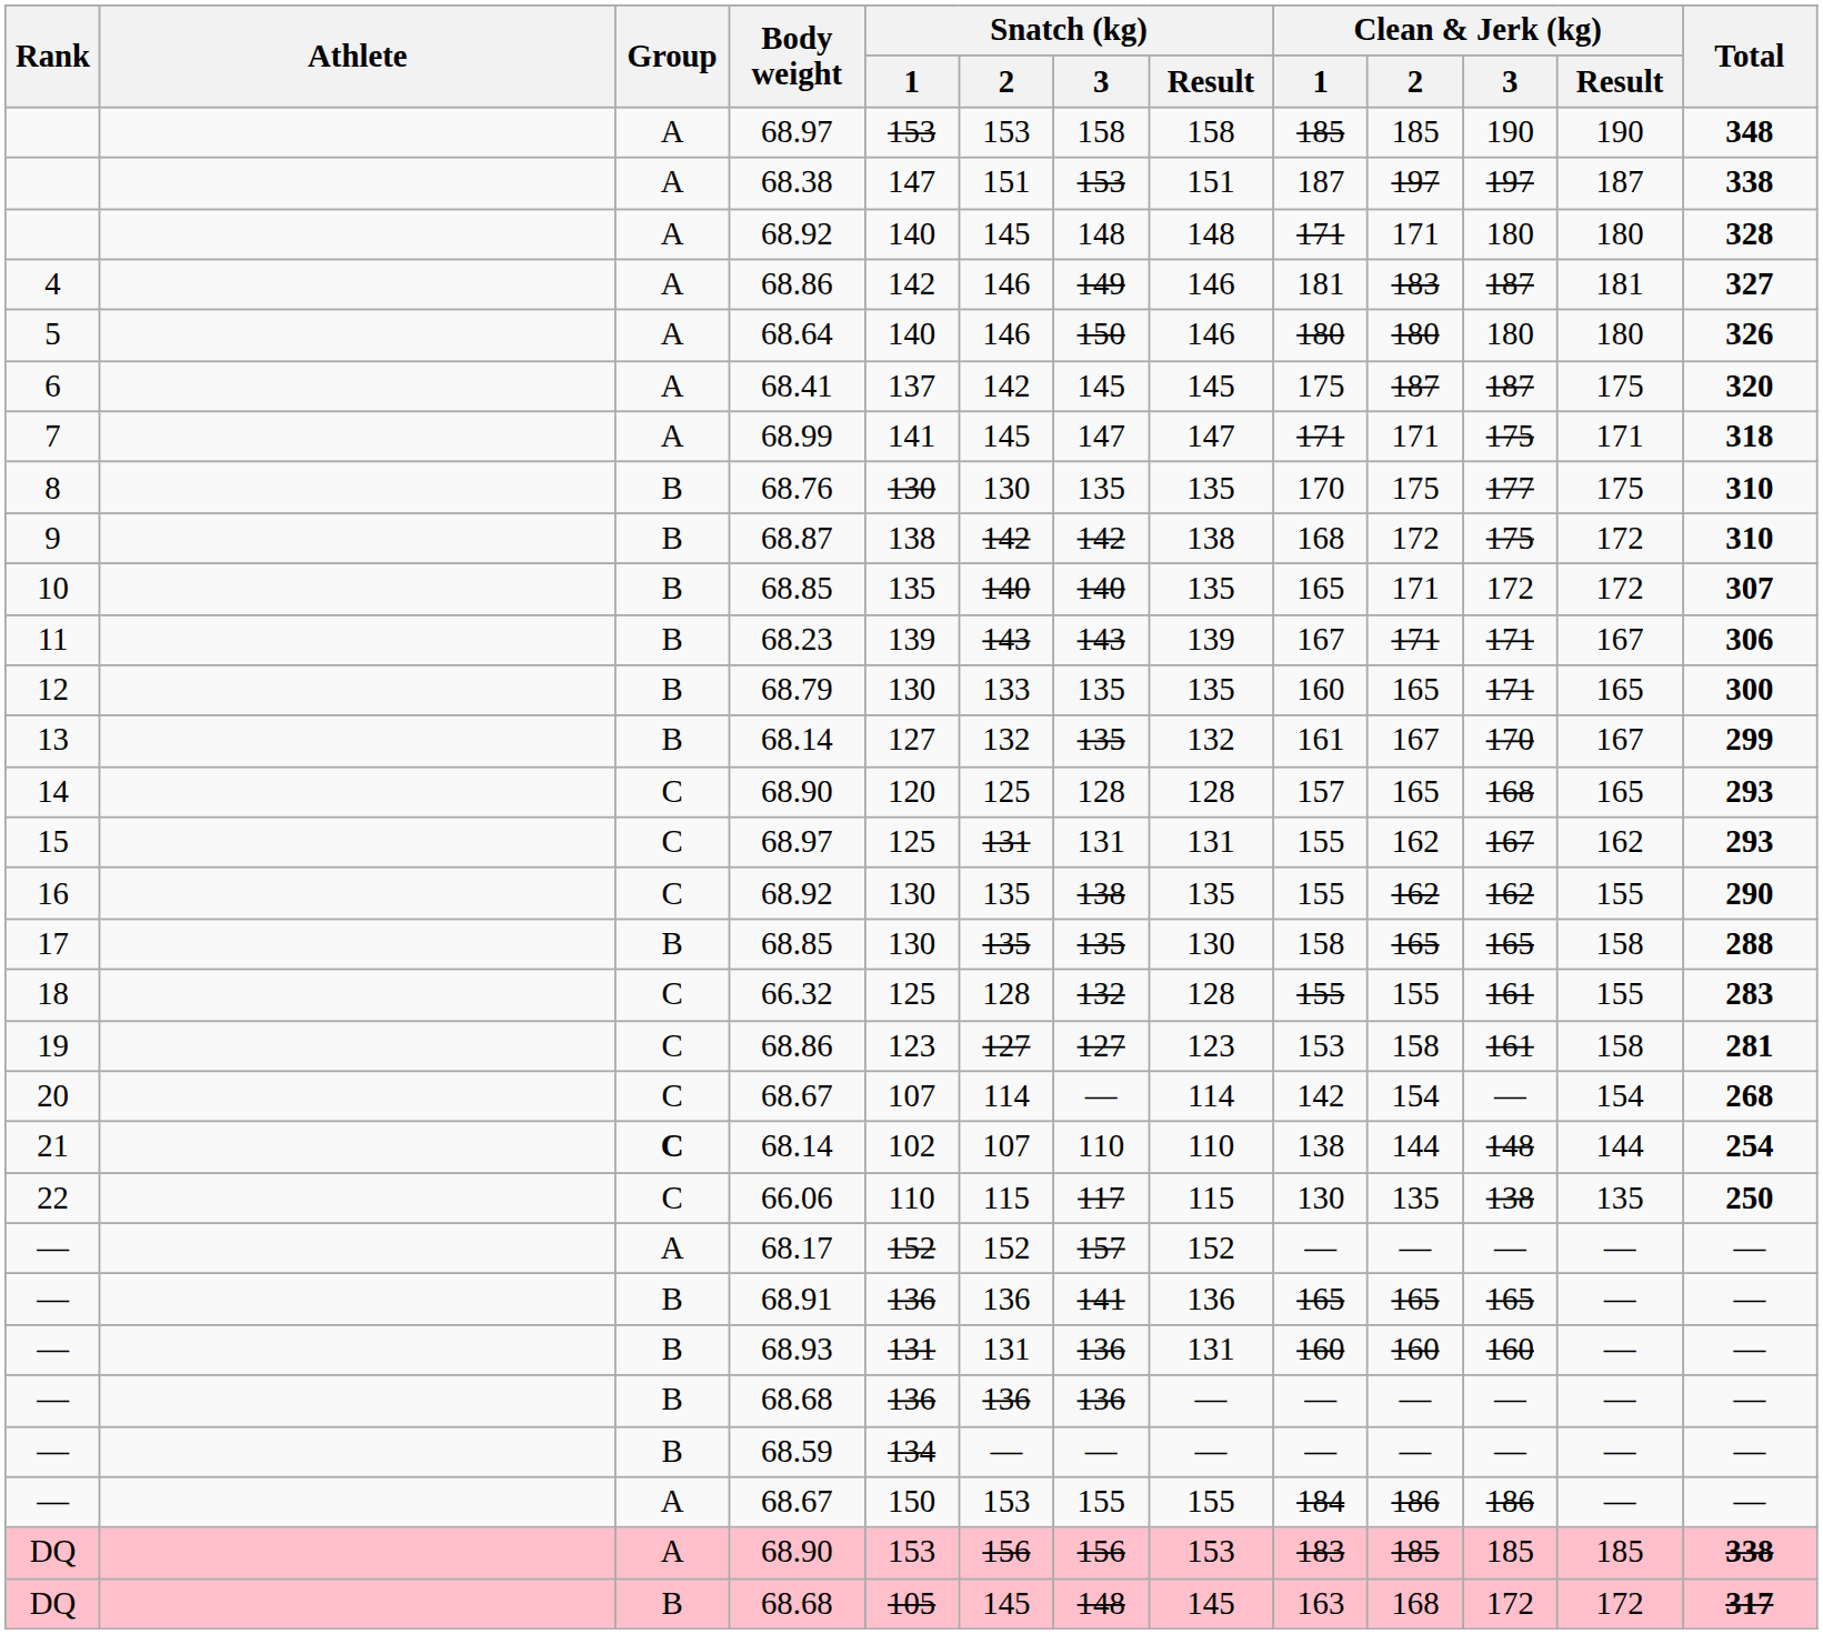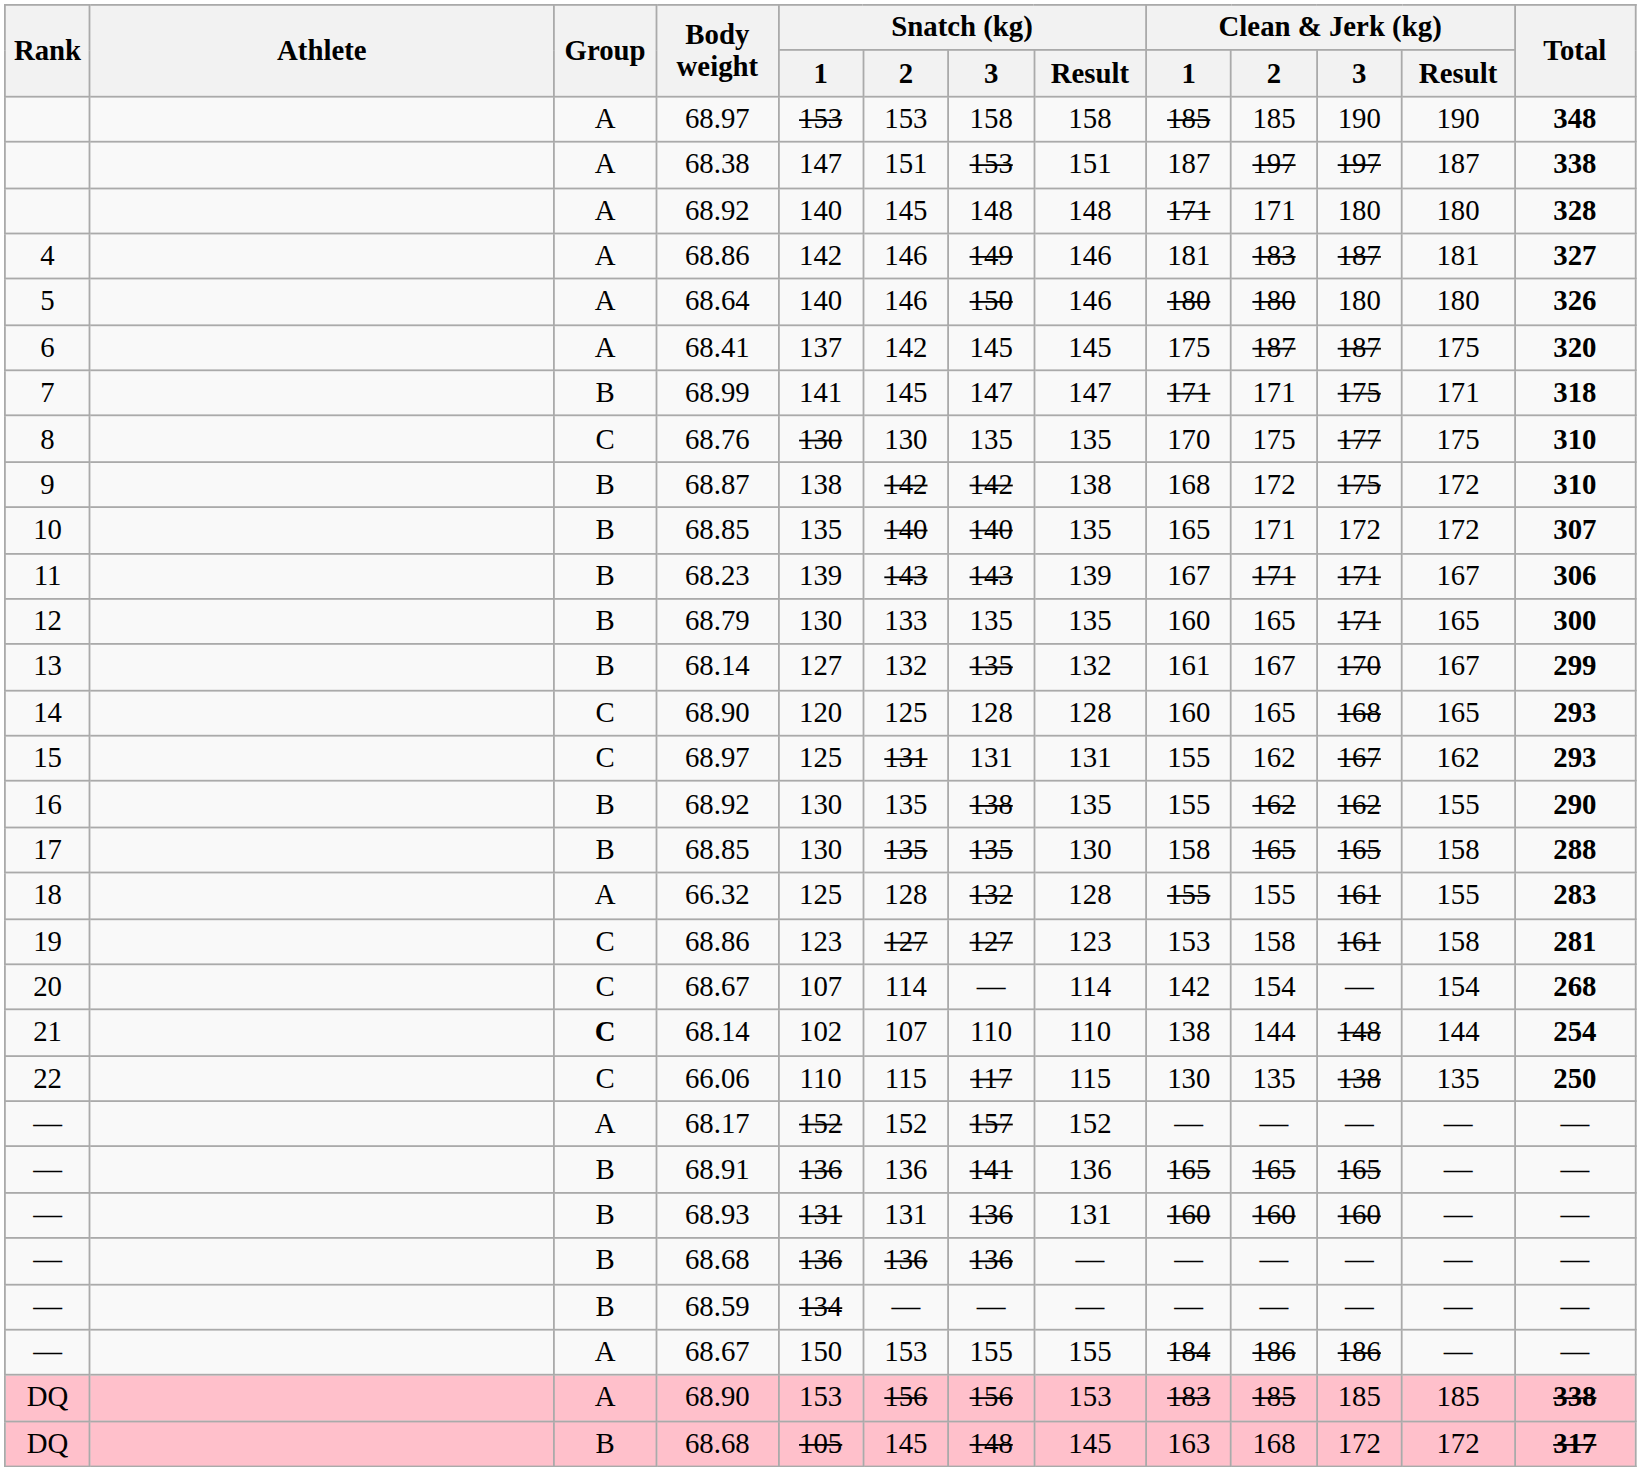 <table class = "wikitable" style="text-align:center;">
 <tr>
 <th rowspan=2 width=40>Rank</th>
 <th rowspan=2 width=250>Athlete</th>
 <th rowspan=2 width=50>Group</th>
 <th rowspan=2 width=60>Body weight</th>
 <th colspan=4>Snatch (kg)</th>
 <th colspan=4>Clean & Jerk (kg)</th>
 <th rowspan=2 width=60>Total</th>
 </tr>
 <tr>
 <th width=40>1</th>
 <th width=40>2</th>
 <th width=40>3</th>
 <th width=55>Result</th>
 <th width=40>1</th>
 <th width=40>2</th>
 <th width=40>3</th>
 <th width=55>Result</th>
 </tr>
 <tr>
 <td></td>
 <td align=left></td>
 <td>A</td>
 <td>68.97</td>
 <td><s>153</s></td>
 <td>153</td>
 <td>158</td>
 <td>158</td>
 <td><s>185</s></td>
 <td>185</td>
 <td>190</td>
 <td>190</td>
 <td><strong>348</strong></td>
 </tr>
 <tr>
 <td></td>
 <td align=left></td>
 <td>A</td>
 <td>68.38</td>
 <td>147</td>
 <td>151</td>
 <td><s>153</s></td>
 <td>151</td>
 <td>187</td>
 <td><s>197</s></td>
 <td><s>197</s></td>
 <td>187</td>
 <td><strong>338</strong></td>
 </tr>
 <tr>
 <td></td>
 <td align=left></td>
 <td>A</td>
 <td>68.92</td>
 <td>140</td>
 <td>145</td>
 <td>148</td>
 <td>148</td>
 <td><s>171</s></td>
 <td>171</td>
 <td>180</td>
 <td>180</td>
 <td><strong>328</strong></td>
 </tr>
 <tr>
 <td>4</td>
 <td align=left></td>
 <td>A</td>
 <td>68.86</td>
 <td>142</td>
 <td>146</td>
 <td><s>149</s></td>
 <td>146</td>
 <td>181</td>
 <td><s>183</s></td>
 <td><s>187</s></td>
 <td>181</td>
 <td><strong>327</strong></td>
 </tr>
 <tr>
 <td>5</td>
 <td align=left></td>
 <td>A</td>
 <td>68.64</td>
 <td>140</td>
 <td>146</td>
 <td><s>150</s></td>
 <td>146</td>
 <td><s>180</s></td>
 <td><s>180</s></td>
 <td>180</td>
 <td>180</td>
 <td><strong>326</strong></td>
 </tr>
 <tr>
 <td>6</td>
 <td align=left></td>
 <td>A</td>
 <td>68.41</td>
 <td>137</td>
 <td>142</td>
 <td>145</td>
 <td>145</td>
 <td>175</td>
 <td><s>187</s></td>
 <td><s>187</s></td>
 <td>175</td>
 <td><strong>320</strong></td>
 </tr>
 <tr>
 <td>7</td>
 <td align=left></td>
-<td>A</td>
+<td>B</td>
 <td>68.99</td>
 <td>141</td>
 <td>145</td>
 <td>147</td>
 <td>147</td>
 <td><s>171</s></td>
 <td>171</td>
 <td><s>175</s></td>
 <td>171</td>
 <td><strong>318</strong></td>
 </tr>
 <tr>
 <td>8</td>
 <td align=left></td>
-<td>B</td>
+<td>C</td>
 <td>68.76</td>
 <td><s>130</s></td>
 <td>130</td>
 <td>135</td>
 <td>135</td>
 <td>170</td>
 <td>175</td>
 <td><s>177</s></td>
 <td>175</td>
 <td><strong>310</strong></td>
 </tr>
 <tr>
 <td>9</td>
 <td align=left></td>
 <td>B</td>
 <td>68.87</td>
 <td>138</td>
 <td><s>142</s></td>
 <td><s>142</s></td>
 <td>138</td>
 <td>168</td>
 <td>172</td>
 <td><s>175</s></td>
 <td>172</td>
 <td><strong>310</strong></td>
 </tr>
 <tr>
 <td>10</td>
 <td align=left></td>
 <td>B</td>
 <td>68.85</td>
 <td>135</td>
 <td><s>140</s></td>
 <td><s>140</s></td>
 <td>135</td>
 <td>165</td>
 <td>171</td>
 <td>172</td>
 <td>172</td>
 <td><strong>307</strong></td>
 </tr>
 <tr>
 <td>11</td>
 <td align=left></td>
 <td>B</td>
 <td>68.23</td>
 <td>139</td>
 <td><s>143</s></td>
 <td><s>143</s></td>
 <td>139</td>
 <td>167</td>
 <td><s>171</s></td>
 <td><s>171</s></td>
 <td>167</td>
 <td><strong>306</strong></td>
 </tr>
 <tr>
 <td>12</td>
 <td align=left></td>
 <td>B</td>
 <td>68.79</td>
 <td>130</td>
 <td>133</td>
 <td>135</td>
 <td>135</td>
 <td>160</td>
 <td>165</td>
 <td><s>171</s></td>
 <td>165</td>
 <td><strong>300</strong></td>
 </tr>
 <tr>
 <td>13</td>
 <td align=left></td>
 <td>B</td>
 <td>68.14</td>
 <td>127</td>
 <td>132</td>
 <td><s>135</s></td>
 <td>132</td>
 <td>161</td>
 <td>167</td>
 <td><s>170</s></td>
 <td>167</td>
 <td><strong>299</strong></td>
 </tr>
 <tr>
 <td>14</td>
 <td align=left></td>
 <td>C</td>
 <td>68.90</td>
 <td>120</td>
 <td>125</td>
 <td>128</td>
 <td>128</td>
-<td>157</td>
+<td>160</td>
 <td>165</td>
 <td><s>168</s></td>
 <td>165</td>
 <td><strong>293</strong></td>
 </tr>
 <tr>
 <td>15</td>
 <td align=left></td>
 <td>C</td>
 <td>68.97</td>
 <td>125</td>
 <td><s>131</s></td>
 <td>131</td>
 <td>131</td>
 <td>155</td>
 <td>162</td>
 <td><s>167</s></td>
 <td>162</td>
 <td><strong>293</strong></td>
 </tr>
 <tr>
 <td>16</td>
 <td align=left></td>
-<td>C</td>
+<td>B</td>
 <td>68.92</td>
 <td>130</td>
 <td>135</td>
 <td><s>138</s></td>
 <td>135</td>
 <td>155</td>
 <td><s>162</s></td>
 <td><s>162</s></td>
 <td>155</td>
 <td><strong>290</strong></td>
 </tr>
 <tr>
 <td>17</td>
 <td align=left></td>
 <td>B</td>
 <td>68.85</td>
 <td>130</td>
 <td><s>135</s></td>
 <td><s>135</s></td>
 <td>130</td>
 <td>158</td>
 <td><s>165</s></td>
 <td><s>165</s></td>
 <td>158</td>
 <td><strong>288</strong></td>
 </tr>
 <tr>
 <td>18</td>
 <td align=left></td>
-<td>C</td>
+<td>A</td>
 <td>66.32</td>
 <td>125</td>
 <td>128</td>
 <td><s>132</s></td>
 <td>128</td>
 <td><s>155</s></td>
 <td>155</td>
 <td><s>161</s></td>
 <td>155</td>
 <td><strong>283</strong></td>
 </tr>
 <tr>
 <td>19</td>
 <td align=left></td>
 <td>C</td>
 <td>68.86</td>
 <td>123</td>
 <td><s>127</s></td>
 <td><s>127</s></td>
 <td>123</td>
 <td>153</td>
 <td>158</td>
 <td><s>161</s></td>
 <td>158</td>
 <td><strong>281</strong></td>
 </tr>
 <tr>
 <td>20</td>
 <td align=left></td>
 <td>C</td>
 <td>68.67</td>
 <td>107</td>
 <td>114</td>
 <td>—</td>
 <td>114</td>
 <td>142</td>
 <td>154</td>
 <td>—</td>
 <td>154</td>
 <td><strong>268</strong></td>
 </tr>
 <tr>
 <td>21</td>
 <td align=left></td>
 <td><strong>C</strong></td>
 <td>68.14</td>
 <td>102</td>
 <td>107</td>
 <td>110</td>
 <td>110</td>
 <td>138</td>
 <td>144</td>
 <td><s>148</s></td>
 <td>144</td>
 <td><strong>254</strong></td>
 </tr>
 <tr>
 <td>22</td>
 <td align=left></td>
 <td>C</td>
 <td>66.06</td>
 <td>110</td>
 <td>115</td>
 <td><s>117</s></td>
 <td>115</td>
 <td>130</td>
 <td>135</td>
 <td><s>138</s></td>
 <td>135</td>
 <td><strong>250</strong></td>
 </tr>
 <tr>
 <td>—</td>
 <td align=left></td>
 <td>A</td>
 <td>68.17</td>
 <td><s>152</s></td>
 <td>152</td>
 <td><s>157</s></td>
 <td>152</td>
 <td>—</td>
 <td>—</td>
 <td>—</td>
 <td>—</td>
 <td>—</td>
 </tr>
 <tr>
 <td>—</td>
 <td align=left></td>
 <td>B</td>
 <td>68.91</td>
 <td><s>136</s></td>
 <td>136</td>
 <td><s>141</s></td>
 <td>136</td>
 <td><s>165</s></td>
 <td><s>165</s></td>
 <td><s>165</s></td>
 <td>—</td>
 <td>—</td>
 </tr>
 <tr>
 <td>—</td>
 <td align=left></td>
 <td>B</td>
 <td>68.93</td>
 <td><s>131</s></td>
 <td>131</td>
 <td><s>136</s></td>
 <td>131</td>
 <td><s>160</s></td>
 <td><s>160</s></td>
 <td><s>160</s></td>
 <td>—</td>
 <td>—</td>
 </tr>
 <tr>
 <td>—</td>
 <td align=left></td>
 <td>B</td>
 <td>68.68</td>
 <td><s>136</s></td>
 <td><s>136</s></td>
 <td><s>136</s></td>
 <td>—</td>
 <td>—</td>
 <td>—</td>
 <td>—</td>
 <td>—</td>
 <td>—</td>
 </tr>
 <tr>
 <td>—</td>
 <td align=left></td>
 <td>B</td>
 <td>68.59</td>
 <td><s>134</s></td>
 <td>—</td>
 <td>—</td>
 <td>—</td>
 <td>—</td>
 <td>—</td>
 <td>—</td>
 <td>—</td>
 <td>—</td>
 </tr>
 <tr>
 <td>—</td>
 <td align=left></td>
 <td>A</td>
 <td>68.67</td>
 <td>150</td>
 <td>153</td>
 <td>155</td>
 <td>155</td>
 <td><s>184</s></td>
 <td><s>186</s></td>
 <td><s>186</s></td>
 <td>—</td>
 <td>—</td>
 </tr>
 <tr bgcolor=pink>
 <td>DQ</td>
 <td align=left></td>
 <td>A</td>
 <td>68.90</td>
 <td>153</td>
 <td><s>156</s></td>
 <td><s>156</s></td>
 <td>153</td>
 <td><s>183</s></td>
 <td><s>185</s></td>
 <td>185</td>
 <td>185</td>
 <td><s><strong>338</strong></s></td>
 </tr>
 <tr bgcolor=pink>
 <td>DQ</td>
 <td align=left></td>
 <td>B</td>
 <td>68.68</td>
 <td><s>105</s></td>
 <td>145</td>
 <td><s>148</s></td>
 <td>145</td>
 <td>163</td>
 <td>168</td>
 <td>172</td>
 <td>172</td>
 <td><s><strong>317</strong></s></td>
 </tr>
 </table>
